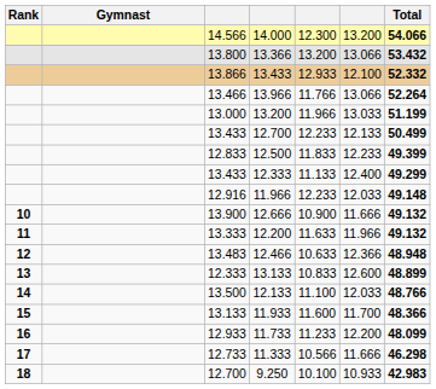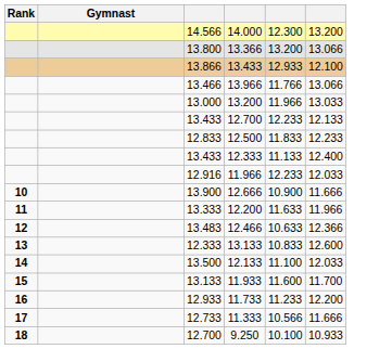 <table class="wikitable sortable" style="text-align:center; font-size:100%">
 <tr>
 <th scope="col" style="width:15px;">Rank</th>
 <th scope="col" style="width:200px;">Gymnast</th>
 <th scope="col" style="width:50px;"></th>
 <th scope="col" style="width:50px;"></th>
 <th scope="col" style="width:50px;"></th>
 <th scope="col" style="width:50px;"></th>
-<th scope="col" style="width:50px;">Total</th>
 </tr>
 <tr style="background:#fffcaf;">
 <td scope="row" style="text-align:center;"><strong></strong></td>
 <td style="text-align:left;"></td>
 <td>14.566</td>
 <td>14.000</td>
 <td>12.300</td>
 <td>13.200</td>
-<td><strong>54.066</strong></td>
 </tr>
 <tr style="background:#e5e5e5;">
 <td scope="row" style="text-align:center;"><strong></strong></td>
 <td style="text-align:left;"></td>
 <td>13.800</td>
 <td>13.366</td>
 <td>13.200</td>
 <td>13.066</td>
-<td><strong>53.432</strong></td>
 </tr>
 <tr style="background:#ec9;">
 <td scope="row" style="text-align:center;"><strong></strong></td>
 <td style="text-align:left;"></td>
 <td>13.866</td>
 <td>13.433</td>
 <td>12.933</td>
 <td>12.100</td>
-<td><strong>52.332</strong></td>
 </tr>
 <tr>
 <td scope="row" style="text-align:center;"><strong></strong></td>
 <td style="text-align:left;"></td>
 <td>13.466</td>
 <td>13.966</td>
 <td>11.766</td>
 <td>13.066</td>
-<td><strong>52.264</strong></td>
 </tr>
 <tr>
 <td scope="row" style="text-align:center;"><strong></strong></td>
 <td style="text-align:left;"></td>
 <td>13.000</td>
 <td>13.200</td>
 <td>11.966</td>
 <td>13.033</td>
-<td><strong>51.199</strong></td>
 </tr>
 <tr>
 <td scope="row" style="text-align:center;"><strong></strong></td>
 <td style="text-align:left;"></td>
 <td>13.433</td>
 <td>12.700</td>
 <td>12.233</td>
 <td>12.133</td>
-<td><strong>50.499</strong></td>
 </tr>
 <tr>
 <td scope="row" style="text-align:center;"><strong></strong></td>
 <td style="text-align:left;"></td>
 <td>12.833</td>
 <td>12.500</td>
 <td>11.833</td>
 <td>12.233</td>
-<td><strong>49.399</strong></td>
 </tr>
 <tr>
 <td scope="row" style="text-align:center;"><strong></strong></td>
 <td style="text-align:left;"></td>
 <td>13.433</td>
 <td>12.333</td>
 <td>11.133</td>
 <td>12.400</td>
-<td><strong>49.299</strong></td>
 </tr>
 <tr>
 <td scope="row" style="text-align:center;"><strong></strong></td>
 <td style="text-align:left;"></td>
 <td>12.916</td>
 <td>11.966</td>
 <td>12.233</td>
 <td>12.033</td>
-<td><strong>49.148</strong></td>
 </tr>
 <tr>
 <td scope="row" style="text-align:center;"><strong>10</strong></td>
 <td style="text-align:left;"></td>
 <td>13.900</td>
 <td>12.666</td>
 <td>10.900</td>
 <td>11.666</td>
-<td><strong>49.132</strong></td>
 </tr>
 <tr>
 <td scope="row" style="text-align:center;"><strong>11</strong></td>
 <td style="text-align:left;"></td>
 <td>13.333</td>
 <td>12.200</td>
 <td>11.633</td>
 <td>11.966</td>
-<td><strong>49.132</strong></td>
 </tr>
 <tr>
 <td scope="row" style="text-align:center;"><strong>12</strong></td>
 <td style="text-align:left;"></td>
 <td>13.483</td>
 <td>12.466</td>
 <td>10.633</td>
 <td>12.366</td>
-<td><strong>48.948</strong></td>
 </tr>
 <tr>
 <td scope="row" style="text-align:center;"><strong>13</strong></td>
 <td style="text-align:left;"></td>
 <td>12.333</td>
 <td>13.133</td>
 <td>10.833</td>
 <td>12.600</td>
-<td><strong>48.899</strong></td>
 </tr>
 <tr>
 <td scope="row" style="text-align:center;"><strong>14</strong></td>
 <td style="text-align:left;"></td>
 <td>13.500</td>
 <td>12.133</td>
 <td>11.100</td>
 <td>12.033</td>
-<td><strong>48.766</strong></td>
 </tr>
 <tr>
 <td scope="row" style="text-align:center;"><strong>15</strong></td>
 <td style="text-align:left;"></td>
 <td>13.133</td>
 <td>11.933</td>
 <td>11.600</td>
 <td>11.700</td>
-<td><strong>48.366</strong></td>
 </tr>
 <tr>
 <td scope="row" style="text-align:center;"><strong>16</strong></td>
 <td style="text-align:left;"></td>
 <td>12.933</td>
 <td>11.733</td>
 <td>11.233</td>
 <td>12.200</td>
-<td><strong>48.099</strong></td>
 </tr>
 <tr>
 <td scope="row" style="text-align:center;"><strong>17</strong></td>
 <td style="text-align:left;"></td>
 <td>12.733</td>
 <td>11.333</td>
 <td>10.566</td>
 <td>11.666</td>
-<td><strong>46.298</strong></td>
 </tr>
 <tr>
 <td scope="row" style="text-align:center;"><strong>18</strong></td>
 <td style="text-align:left;"></td>
 <td>12.700</td>
 <td>9.250</td>
 <td>10.100</td>
 <td>10.933</td>
-<td><strong>42.983</strong></td>
 </tr>
 </table>
